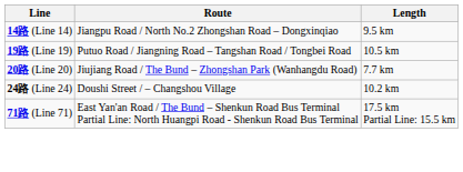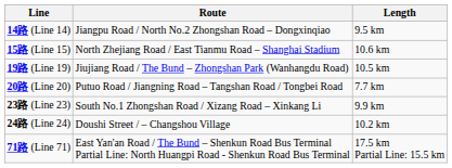 <table class="wikitable sortable">
 <tr style="background:#E0E0E0;">
 <th>Line</th>
 <th>Route</th>
 <th>Length</th>
 </tr>
 <tr>
 <td><strong><a href='#'>14路</a></strong> (Line 14)</td>
 <td>Jiangpu Road / North No.2 Zhongshan Road – Dongxinqiao</td>
 <td>9.5 km</td>
 </tr>
 <tr>
+<td><strong><a href='#'>15路</a></strong> (Line 15)</td>
+<td>North Zhejiang Road / East Tianmu Road – <a href='#'>Shanghai Stadium</a></td>
+<td>10.6 km</td>
+</tr>
+<tr>
 <td><strong><a href='#'>19路</a></strong> (Line 19)</td>
-<td>Putuo Road / Jiangning Road – Tangshan Road / Tongbei Road</td>
+<td>Jiujiang Road / <a href='#'>The Bund</a> – <a href='#'>Zhongshan Park</a> (Wanhangdu Road)</td>
 <td>10.5 km</td>
 </tr>
 <tr>
 <td><strong><a href='#'>20路</a></strong> (Line 20)</td>
-<td>Jiujiang Road / <a href='#'>The Bund</a> – <a href='#'>Zhongshan Park</a> (Wanhangdu Road)</td>
+<td>Putuo Road / Jiangning Road – Tangshan Road / Tongbei Road</td>
 <td>7.7 km</td>
+</tr>
+<tr>
+<td><strong>23路</strong> (Line 23)</td>
+<td>South No.1 Zhongshan Road / Xizang Road – Xinkang Li</td>
+<td>9.9 km</td>
 </tr>
 <tr>
 <td><strong>24路</strong> (Line 24)</td>
 <td>Doushi Street /  – Changshou Village</td>
 <td>10.2 km</td>
 </tr>
 <tr>
 <td><strong><a href='#'>71路</a></strong> (Line 71)</td>
 <td>East Yan'an Road / <a href='#'>The Bund</a> – Shenkun Road Bus Terminal<br>Partial Line: North Huangpi Road - Shenkun Road Bus Terminal</td>
 <td>17.5 km<br>Partial Line: 15.5 km</td>
 </tr>
 </table>
